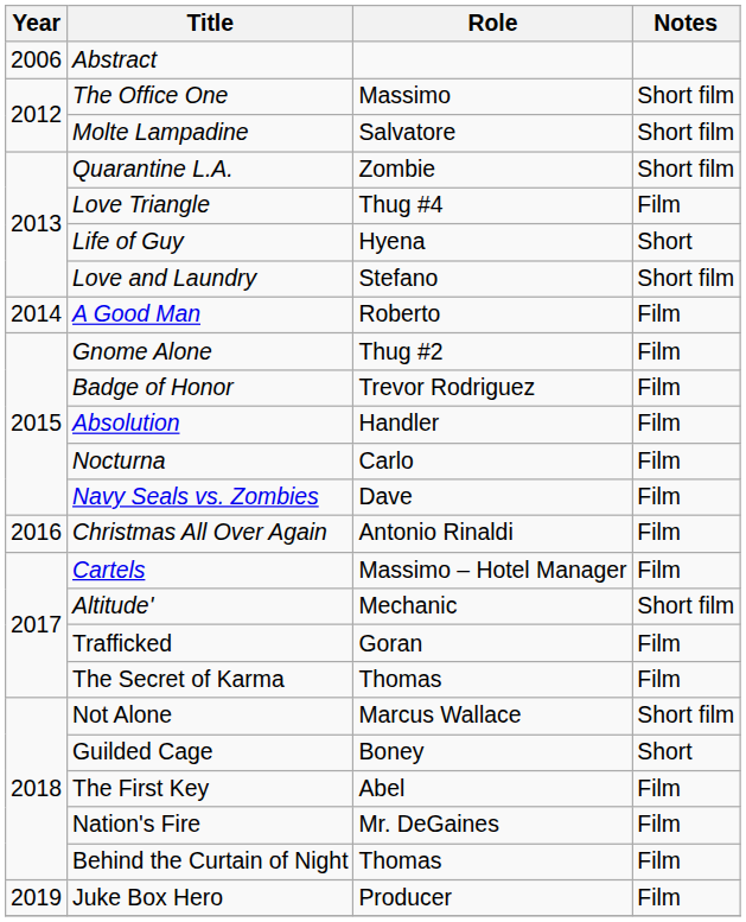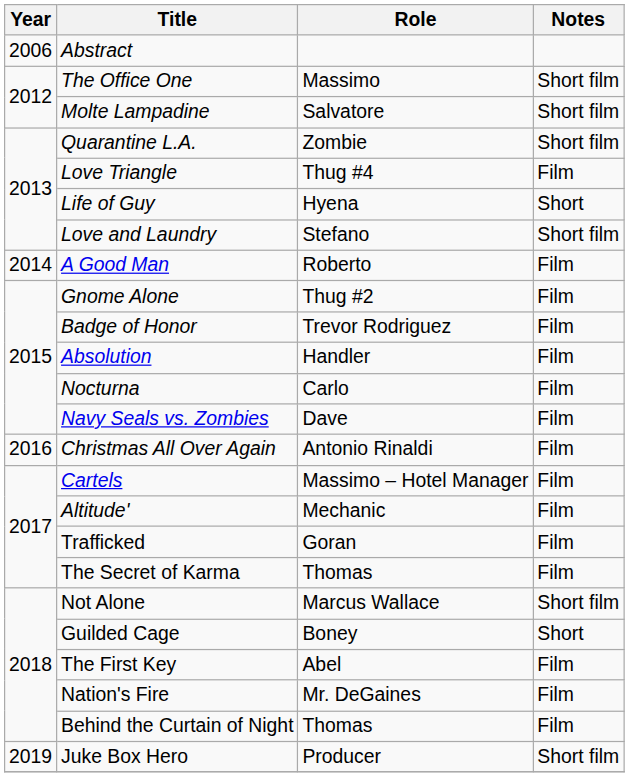 <table class="wikitable sortable">
 <tr>
 <th>Year</th>
 <th>Title</th>
 <th>Role</th>
 <th>Notes</th>
 </tr>
 <tr>
 <td>2006</td>
 <td><em>Abstract</em></td>
 <td></td>
 </tr>
 <tr>
 <td rowspan="2">2012</td>
 <td><em>The Office One</em></td>
 <td>Massimo</td>
 <td>Short film</td>
 </tr>
 <tr>
 <td><em>Molte Lampadine</em></td>
 <td>Salvatore</td>
 <td>Short film</td>
 </tr>
 <tr>
 <td rowspan="4">2013</td>
 <td><em>Quarantine L.A.</em></td>
 <td>Zombie</td>
 <td>Short film</td>
 </tr>
 <tr>
 <td><em>Love Triangle</em></td>
 <td>Thug #4</td>
 <td>Film</td>
 </tr>
 <tr>
 <td><em>Life of Guy</em></td>
 <td>Hyena</td>
 <td>Short</td>
 </tr>
 <tr>
 <td><em>Love and Laundry</em></td>
 <td>Stefano</td>
 <td>Short film</td>
 </tr>
 <tr>
 <td>2014</td>
 <td><em><a href='#'>A Good Man</a></em></td>
 <td>Roberto</td>
 <td>Film</td>
 </tr>
 <tr>
 <td rowspan="5">2015</td>
 <td><em>Gnome Alone</em></td>
 <td>Thug #2</td>
 <td>Film</td>
 </tr>
 <tr>
 <td><em>Badge of Honor</em></td>
 <td>Trevor Rodriguez</td>
 <td>Film</td>
 </tr>
 <tr>
 <td><em><a href='#'>Absolution</a></em></td>
 <td>Handler</td>
 <td>Film</td>
 </tr>
 <tr>
 <td><em>Nocturna</em></td>
 <td>Carlo</td>
 <td>Film</td>
 </tr>
 <tr>
 <td><em><a href='#'>Navy Seals vs. Zombies</a></em></td>
 <td>Dave</td>
 <td>Film</td>
 </tr>
 <tr>
 <td>2016</td>
 <td><em>Christmas All Over Again</em></td>
 <td>Antonio Rinaldi</td>
 <td>Film</td>
 </tr>
 <tr>
 <td rowspan="4">2017</td>
 <td><em><a href='#'>Cartels</a></em></td>
 <td>Massimo – Hotel Manager</td>
 <td>Film</td>
 </tr>
 <tr>
 <td><em>Altitude'</td>
 <td>Mechanic</td>
-<td>Short film</td>
+<td>Film</td>
 </tr>
 <tr>
 <td></em>Trafficked<em></td>
 <td>Goran</td>
 <td>Film</td>
 </tr>
 <tr>
 <td></em>The Secret of Karma<em></td>
 <td>Thomas</td>
 <td>Film</td>
 </tr>
 <tr>
 <td rowspan="5">2018</td>
 <td></em>Not Alone<em></td>
 <td>Marcus Wallace</td>
 <td>Short film</td>
 </tr>
 <tr>
 <td></em>Guilded Cage<em></td>
 <td>Boney</td>
 <td>Short</td>
 </tr>
 <tr>
 <td></em>The First Key<em></td>
 <td>Abel</td>
 <td>Film</td>
 </tr>
 <tr>
 <td></em>Nation's Fire<em></td>
 <td>Mr. DeGaines</td>
 <td>Film</td>
 </tr>
 <tr>
 <td></em>Behind the Curtain of Night<em></td>
 <td>Thomas</td>
 <td>Film</td>
 </tr>
 <tr>
 <td>2019</td>
 <td></em>Juke Box Hero<em></td>
 <td>Producer</td>
-<td>Film</td>
+<td>Short film</td>
 </tr>
 <tr>
 </tr>
 </table>
